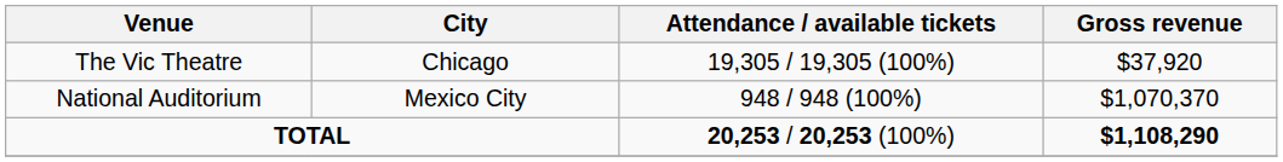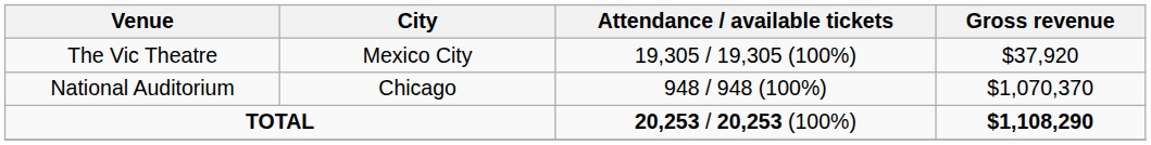 <table class="wikitable" style="text-align:center;">
 <tr>
 <th width="200">Venue</th>
 <th width="200">City</th>
 <th width="280">Attendance / available tickets</th>
 <th width="150">Gross revenue</th>
 </tr>
 <tr>
 <td>The Vic Theatre</td>
-<td>Chicago</td>
+<td>Mexico City</td>
 <td>19,305 / 19,305 (100%)</td>
 <td>$37,920</td>
 </tr>
 <tr>
 <td>National Auditorium</td>
-<td>Mexico City</td>
+<td>Chicago</td>
 <td>948 / 948 (100%)</td>
 <td>$1,070,370</td>
 </tr>
 <tr>
 <td colspan="2"><strong>TOTAL</strong></td>
 <td><strong>20,253</strong> / <strong>20,253</strong> (100%)</td>
 <td><strong>$1,108,290</strong></td>
 </tr>
 <tr>
 </tr>
 </table>
